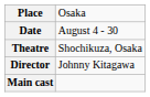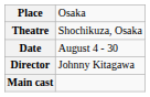 <table class="wikitable">
 <tr>
 <th>Place</th>
 <td>Osaka</td>
 </tr>
 <tr>
+<th>Theatre</th>
+<td>Shochikuza, Osaka</td>
+</tr>
+<tr>
 <th>Date</th>
 <td>August 4 - 30</td>
-</tr>
-<tr>
-<th>Theatre</th>
-<td>Shochikuza, Osaka</td>
 </tr>
 <tr>
 <th>Director</th>
 <td>Johnny Kitagawa</td>
 </tr>
 <tr>
 <th>Main cast</th>
 <td></td>
 </tr>
 </table>
